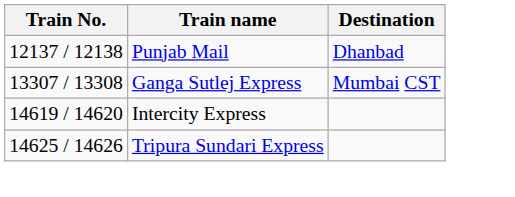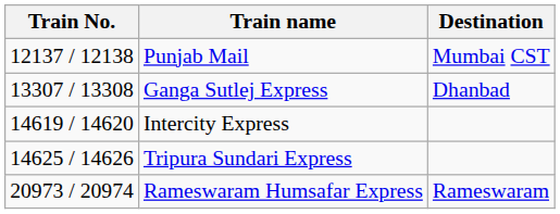 <table class="wikitable sortable">
 <tr>
 <th>Train No.</th>
 <th>Train name</th>
 <th>Destination</th>
 </tr>
 <tr>
 <td>12137 / 12138</td>
 <td><a href='#'>Punjab Mail</a></td>
-<td><a href='#'>Dhanbad</a></td>
+<td><a href='#'>Mumbai</a> <a href='#'>CST</a></td>
 </tr>
 <tr>
 <td>13307 / 13308</td>
 <td><a href='#'>Ganga Sutlej Express</a></td>
-<td><a href='#'>Mumbai</a> <a href='#'>CST</a></td>
+<td><a href='#'>Dhanbad</a></td>
 </tr>
 <tr>
 <td>14619 / 14620</td>
 <td>Intercity Express</td>
 <td></td>
 </tr>
 <tr>
 <td>14625 / 14626</td>
 <td><a href='#'>Tripura Sundari Express</a></td>
 <td></td>
 </tr>
+<tr>
+<td>20973 / 20974</td>
+<td><a href='#'>Rameswaram Humsafar Express</a></td>
+<td><a href='#'>Rameswaram</a></td>
+</tr>
 </table>
